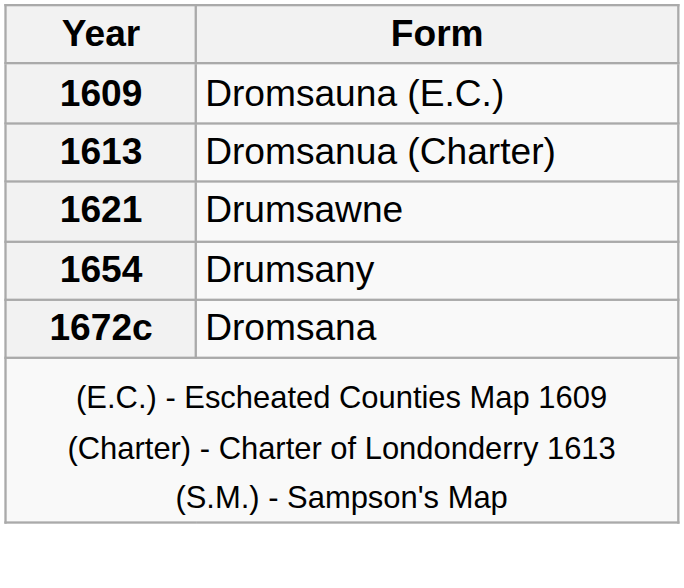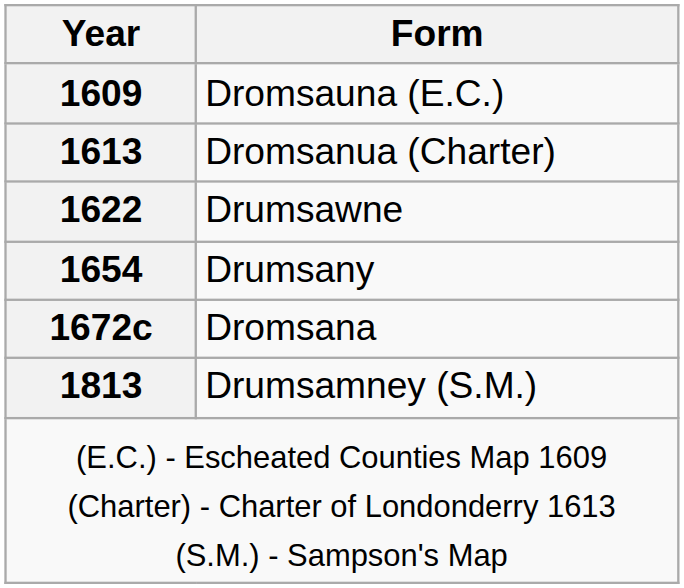 <table class="wikitable" style="margin:0 0 0 3em; border:1px solid darkgrey;">
 <tr>
 <th style="width:75px;">Year</th>
 <th style="width:200px;">Form</th>
 </tr>
 <tr>
 <th>1609</th>
 <td>Dromsauna (E.C.)</td>
 </tr>
 <tr>
 <th>1613</th>
 <td>Dromsanua (Charter)</td>
 </tr>
 <tr>
-<th>1621</th>
+<th>1622</th>
 <td>Drumsawne</td>
 </tr>
 <tr>
 <th>1654</th>
 <td>Drumsany</td>
 </tr>
 <tr>
 <th>1672c</th>
 <td>Dromsana</td>
 </tr>
 <tr>
+<th>1813</th>
+<td>Drumsamney (S.M.)</td>
+</tr>
+<tr>
 <td colspan="2" align="center"><sub>(E.C.) - Escheated Counties Map 1609<br>(Charter) - Charter of Londonderry 1613<br>(S.M.) - Sampson's Map</sub></td>
 </tr>
 </table>
